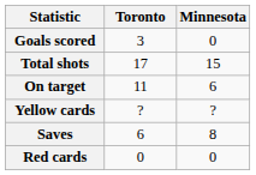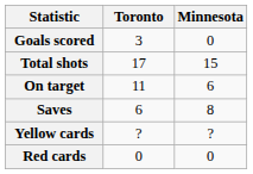 <table class="wikitable plainrowheaders" style="text-align:center">
 <tr>
 <th scope=col width=100>Statistic</th>
 <th scope=col width=70>Toronto</th>
 <th scope=col width=70>Minnesota</th>
 </tr>
 <tr>
 <th scope=row>Goals scored</th>
 <td>3</td>
 <td>0</td>
 </tr>
 <tr>
 <th scope=row>Total shots</th>
 <td>17</td>
 <td>15</td>
 </tr>
 <tr>
 <th scope=row>On target</th>
 <td>11</td>
 <td>6</td>
 </tr>
 <tr>
+<th scope=row>Saves</th>
+<td>6</td>
+<td>8</td>
+</tr>
+<tr>
 <th scope=row>Yellow cards</th>
 <td>?</td>
 <td>?</td>
-</tr>
-<tr>
-<th scope=row>Saves</th>
-<td>6</td>
-<td>8</td>
 </tr>
 <tr>
 <th scope=row>Red cards</th>
 <td>0</td>
 <td>0</td>
 </tr>
 </table>
